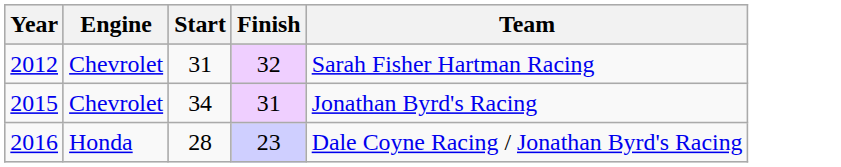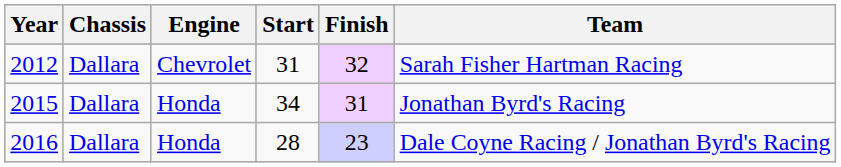 <table class="wikitable" style="font-size: 95%;">
 <tr>
 <th>Year</th>
+<th>Chassis</th>
 <th>Engine</th>
 <th>Start</th>
 <th>Finish</th>
 <th>Team</th>
 </tr>
 <tr>
 <td><a href='#'>2012</a></td>
+<td><a href='#'>Dallara</a></td>
 <td><a href='#'>Chevrolet</a></td>
 <td align=center>31</td>
 <td style="text-align:center; background:#EFCFFF;">32</td>
 <td><a href='#'>Sarah Fisher Hartman Racing</a></td>
 </tr>
 <tr>
 <td><a href='#'>2015</a></td>
-<td><a href='#'>Chevrolet</a></td>
+<td><a href='#'>Dallara</a></td>
+<td><a href='#'>Honda</a></td>
 <td align=center>34</td>
 <td style="text-align:center; background:#efcfff;">31</td>
 <td><a href='#'>Jonathan Byrd's Racing</a></td>
 </tr>
 <tr>
 <td><a href='#'>2016</a></td>
+<td><a href='#'>Dallara</a></td>
 <td><a href='#'>Honda</a></td>
 <td align=center>28</td>
 <td style="text-align:center; background:#CFCFFF;">23</td>
 <td><a href='#'>Dale Coyne Racing</a> / <a href='#'>Jonathan Byrd's Racing</a></td>
 </tr>
 </table>
